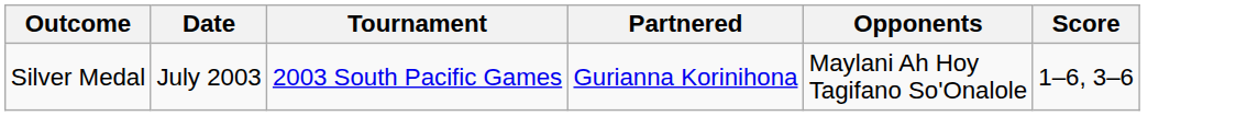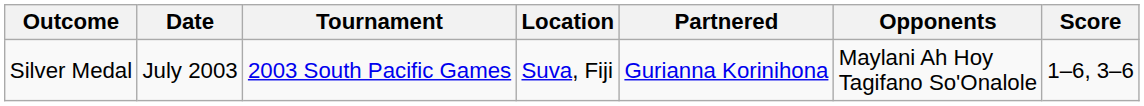 <table class="wikitable">
 <tr>
 <th>Outcome</th>
 <th>Date</th>
 <th>Tournament</th>
+<th>Location</th>
 <th>Partnered</th>
 <th>Opponents</th>
 <th>Score</th>
 </tr>
 <tr>
 <td> Silver Medal</td>
 <td>July 2003</td>
 <td><a href='#'>2003 South Pacific Games</a></td>
+<td><a href='#'>Suva</a>, Fiji</td>
 <td> <a href='#'>Gurianna Korinihona</a></td>
 <td> Maylani Ah Hoy <br>  Tagifano So'Onalole</td>
 <td>1–6, 3–6</td>
 </tr>
 </table>
